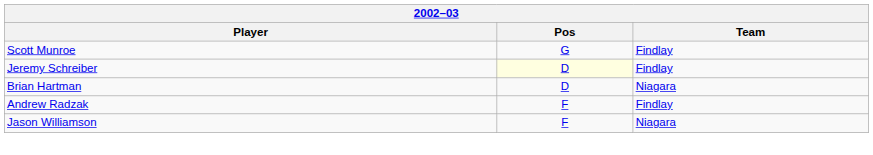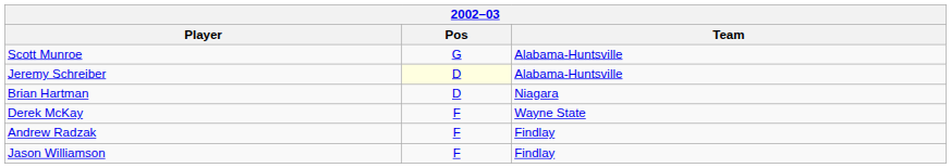 <table class="wikitable" width=95%>
 <tr>
 <th colspan=3><a href='#'>2002–03</a></th>
 </tr>
 <tr>
 <th>Player</th>
 <th>Pos</th>
 <th>Team</th>
 </tr>
 <tr>
 <td><a href='#'>Scott Munroe</a></td>
 <td style="text-align:center;"><a href='#'>G</a></td>
-<td><a href='#'>Findlay</a></td>
+<td><a href='#'>Alabama-Huntsville</a></td>
 </tr>
 <tr>
 <td><a href='#'>Jeremy Schreiber</a></td>
 <td style="background: lightyellow; text-align:center;"><a href='#'>D</a></td>
-<td><a href='#'>Findlay</a></td>
+<td><a href='#'>Alabama-Huntsville</a></td>
 </tr>
 <tr>
 <td><a href='#'>Brian Hartman</a></td>
 <td style="text-align:center;"><a href='#'>D</a></td>
 <td><a href='#'>Niagara</a></td>
+</tr>
+<tr>
+<td><a href='#'>Derek McKay</a></td>
+<td style="text-align:center;"><a href='#'>F</a></td>
+<td><a href='#'>Wayne State</a></td>
 </tr>
 <tr>
 <td><a href='#'>Andrew Radzak</a></td>
 <td style="text-align:center;"><a href='#'>F</a></td>
 <td><a href='#'>Findlay</a></td>
 </tr>
 <tr>
 <td><a href='#'>Jason Williamson</a></td>
 <td style="text-align:center;"><a href='#'>F</a></td>
-<td><a href='#'>Niagara</a></td>
+<td><a href='#'>Findlay</a></td>
 </tr>
 </table>
